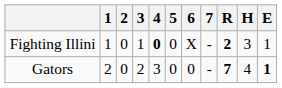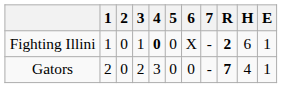 <table align = right border="2" cellpadding="4" cellspacing="0" style="margin: 1em 1em 1em 1em; background: #F9F9F9; border: 1px #aaa solid; border-collapse: collapse;">
 <tr align=center style="background: #F2F2F2;">
 <th></th>
 <th>1</th>
 <th>2</th>
 <th>3</th>
 <th>4</th>
 <th>5</th>
 <th>6</th>
 <th>7</th>
 <th>R</th>
 <th>H</th>
 <th>E</th>
 </tr>
 <tr align=center>
 <td>Fighting Illini</td>
 <td>1</td>
 <td>0</td>
 <td>1</td>
 <td><strong>0</strong></td>
 <td>0</td>
 <td>X</td>
 <td>-</td>
 <td><strong>2</strong></td>
-<td>3</td>
+<td>6</td>
 <td>1</td>
 </tr>
 <tr align=center>
 <td>Gators</td>
 <td>2</td>
 <td>0</td>
 <td>2</td>
 <td>3</td>
 <td>0</td>
 <td>0</td>
 <td>-</td>
 <td><strong>7</strong></td>
 <td>4</td>
-<td><strong>1</strong></td>
+<td>1</td>
 </tr>
 </table>
